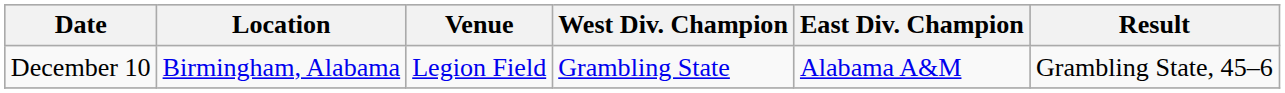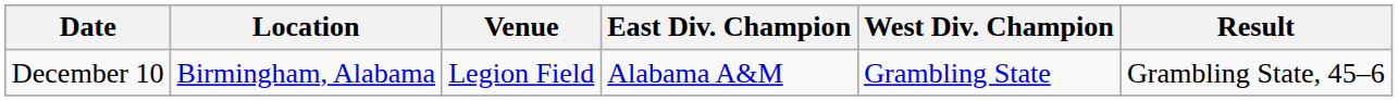 <table class="wikitable">
 <tr>
 <th>Date</th>
 <th>Location</th>
 <th>Venue</th>
+<th>East Div. Champion</th>
 <th>West Div. Champion</th>
-<th>East Div. Champion</th>
 <th>Result</th>
 </tr>
 <tr>
 <td>December 10</td>
 <td><a href='#'>Birmingham, Alabama</a></td>
 <td><a href='#'>Legion Field</a></td>
+<td><a href='#'>Alabama A&M</a></td>
 <td><a href='#'>Grambling State</a></td>
-<td><a href='#'>Alabama A&M</a></td>
 <td>Grambling State, 45–6</td>
 </tr>
 </table>
